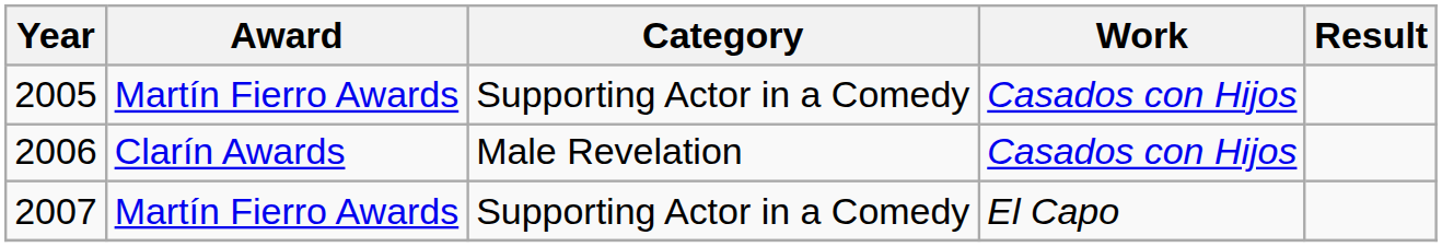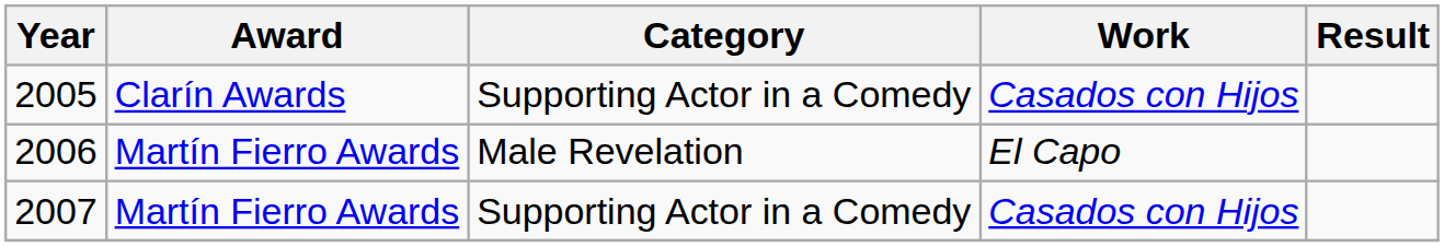 <table class="wikitable" style="font-size: 90%;">
 <tr>
 <th>Year</th>
 <th>Award</th>
 <th>Category</th>
 <th>Work</th>
 <th>Result</th>
 </tr>
 <tr>
 <td>2005</td>
+<td><a href='#'>Clarín Awards</a></td>
+<td>Supporting Actor in a Comedy</td>
+<td><em><a href='#'>Casados con Hijos</a></em></td>
+<td></td>
+</tr>
+<tr>
+<td>2006</td>
+<td><a href='#'>Martín Fierro Awards</a></td>
+<td>Male Revelation</td>
+<td><em>El Capo</em></td>
+<td></td>
+</tr>
+<tr>
+<td>2007</td>
 <td><a href='#'>Martín Fierro Awards</a></td>
 <td>Supporting Actor in a Comedy</td>
 <td><em><a href='#'>Casados con Hijos</a></em></td>
 <td></td>
 </tr>
 <tr>
-<td>2006</td>
-<td><a href='#'>Clarín Awards</a></td>
-<td>Male Revelation</td>
-<td><em><a href='#'>Casados con Hijos</a></em></td>
-<td></td>
-</tr>
-<tr>
-<td>2007</td>
-<td><a href='#'>Martín Fierro Awards</a></td>
-<td>Supporting Actor in a Comedy</td>
-<td><em>El Capo</em></td>
-<td></td>
-</tr>
-<tr>
 </tr>
 </table>
